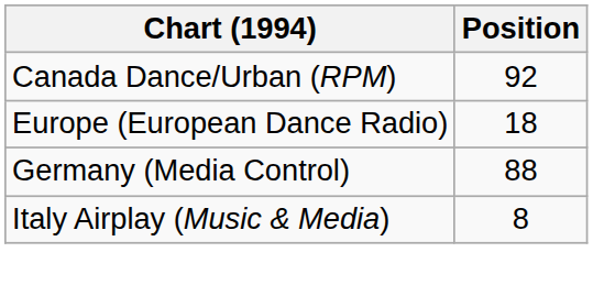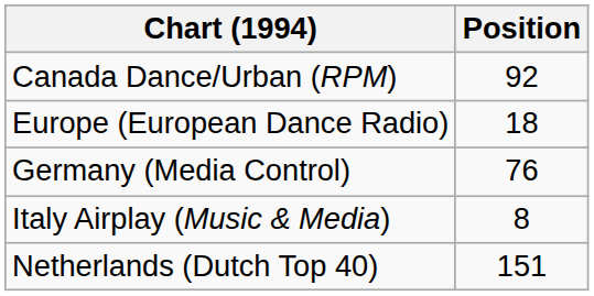 <table class="wikitable sortable">
 <tr>
 <th>Chart (1994)</th>
 <th>Position</th>
 </tr>
 <tr>
 <td>Canada Dance/Urban (<em>RPM</em>)</td>
 <td style="text-align:center;">92</td>
 </tr>
 <tr>
 <td>Europe (European Dance Radio)</td>
 <td style="text-align:center;">18</td>
 </tr>
 <tr>
 <td>Germany (Media Control)</td>
-<td style="text-align:center;">88</td>
+<td style="text-align:center;">76</td>
 </tr>
 <tr>
 <td>Italy Airplay (<em>Music & Media</em>)</td>
 <td style="text-align:center;">8</td>
 </tr>
+<tr>
+<td>Netherlands (Dutch Top 40)</td>
+<td style="text-align:center;">151</td>
+</tr>
 </table>
